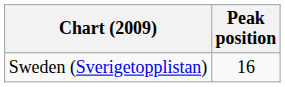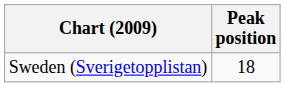 <table class="wikitable">
 <tr>
 <th>Chart (2009)</th>
 <th>Peak<br>position</th>
 </tr>
 <tr>
 <td>Sweden (<a href='#'>Sverigetopplistan</a>)</td>
-<td align="center">16</td>
+<td align="center">18</td>
 </tr>
 </table>
